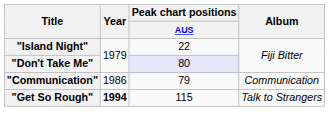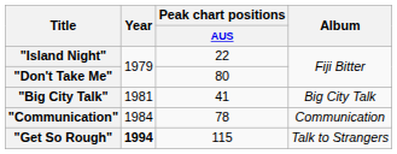 <table class="wikitable plainrowheaders" style="text-align:center;">
 <tr>
 <th scope="col" rowspan="2">Title</th>
 <th scope="col" rowspan="2" style="width:1em;">Year</th>
 <th scope="col" colspan="1">Peak chart positions</th>
 <th scope="col" rowspan="2">Album</th>
 </tr>
 <tr>
 <th scope="col" style="text-align:center;"><small><a href='#'>AUS</a></small><br></th>
 </tr>
 <tr>
 <th scope="row">"Island Night"</th>
 <td rowspan="2">1979</td>
 <td>22</td>
 <td rowspan="2"><em>Fiji Bitter</em></td>
 </tr>
 <tr>
 <th scope="row">"Don't Take Me"</th>
-<td style="background: lavender;">80</td>
+<td>80</td>
+</tr>
+<tr>
+<th scope="row">"Big City Talk"</th>
+<td>1981</td>
+<td>41</td>
+<td><em>Big City Talk</em></td>
 </tr>
 <tr>
 <th scope="row">"Communication"</th>
-<td>1986</td>
-<td>79</td>
+<td>1984</td>
+<td>78</td>
 <td><em>Communication</em></td>
 </tr>
 <tr>
 <th scope="row">"Get So Rough"</th>
 <td><strong>1994</strong></td>
 <td>115</td>
 <td><em>Talk to Strangers</em></td>
 </tr>
 </table>
